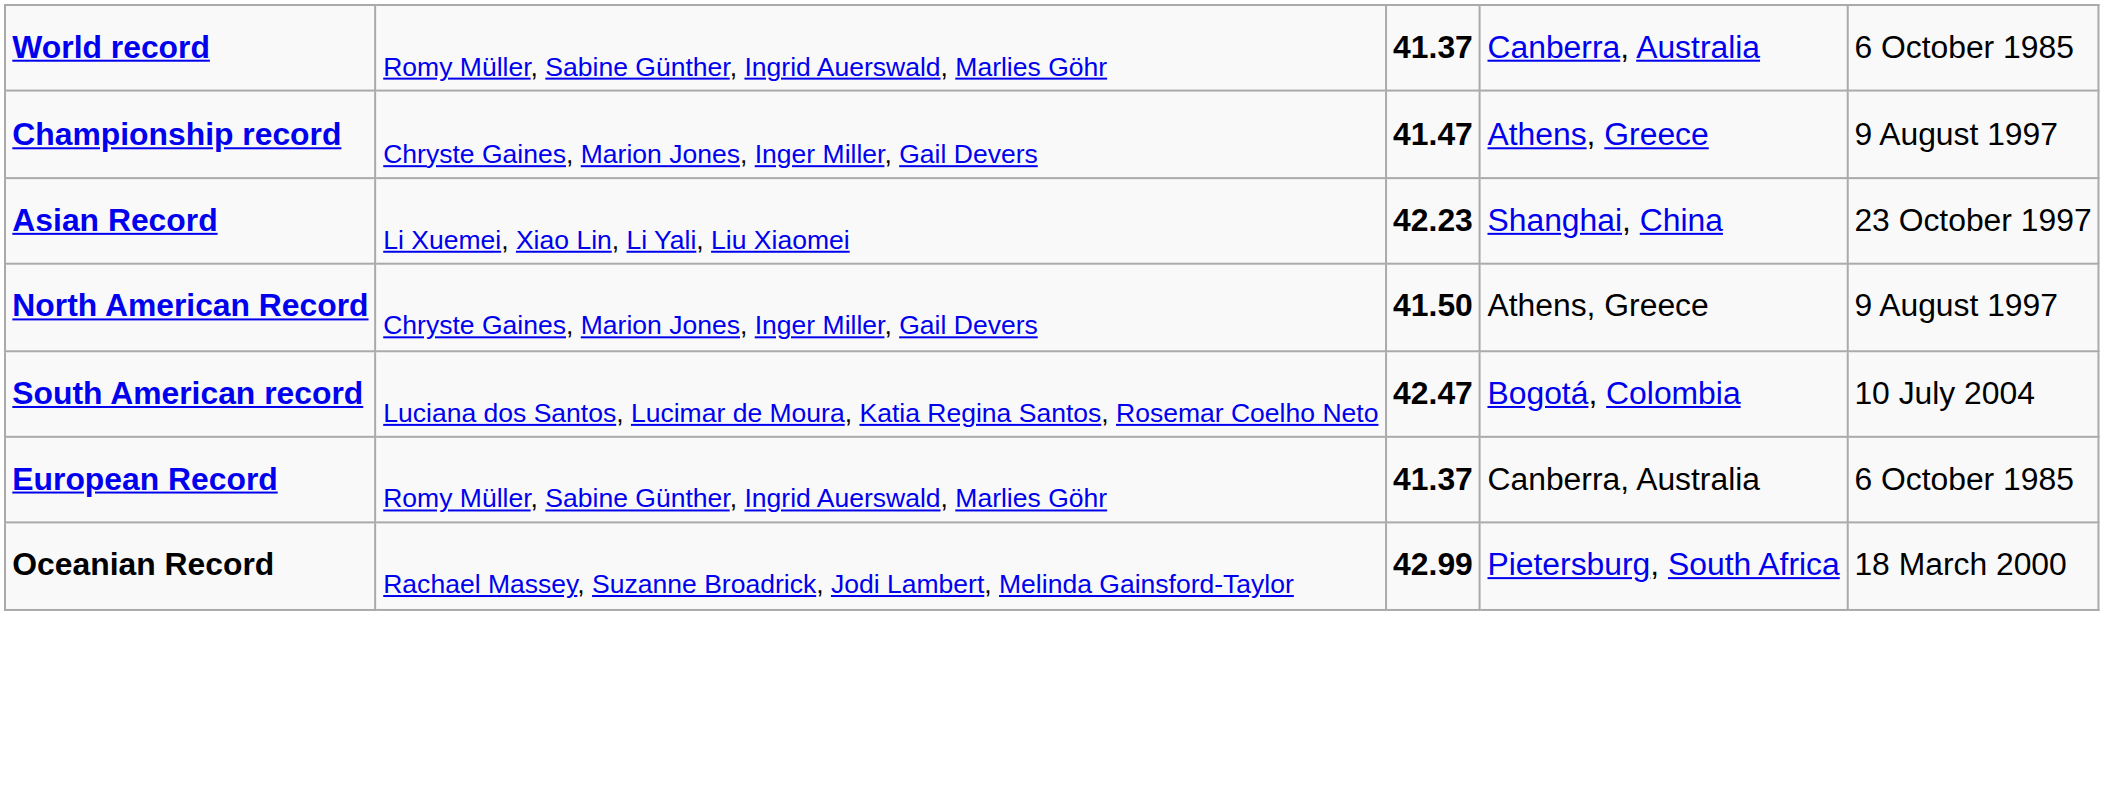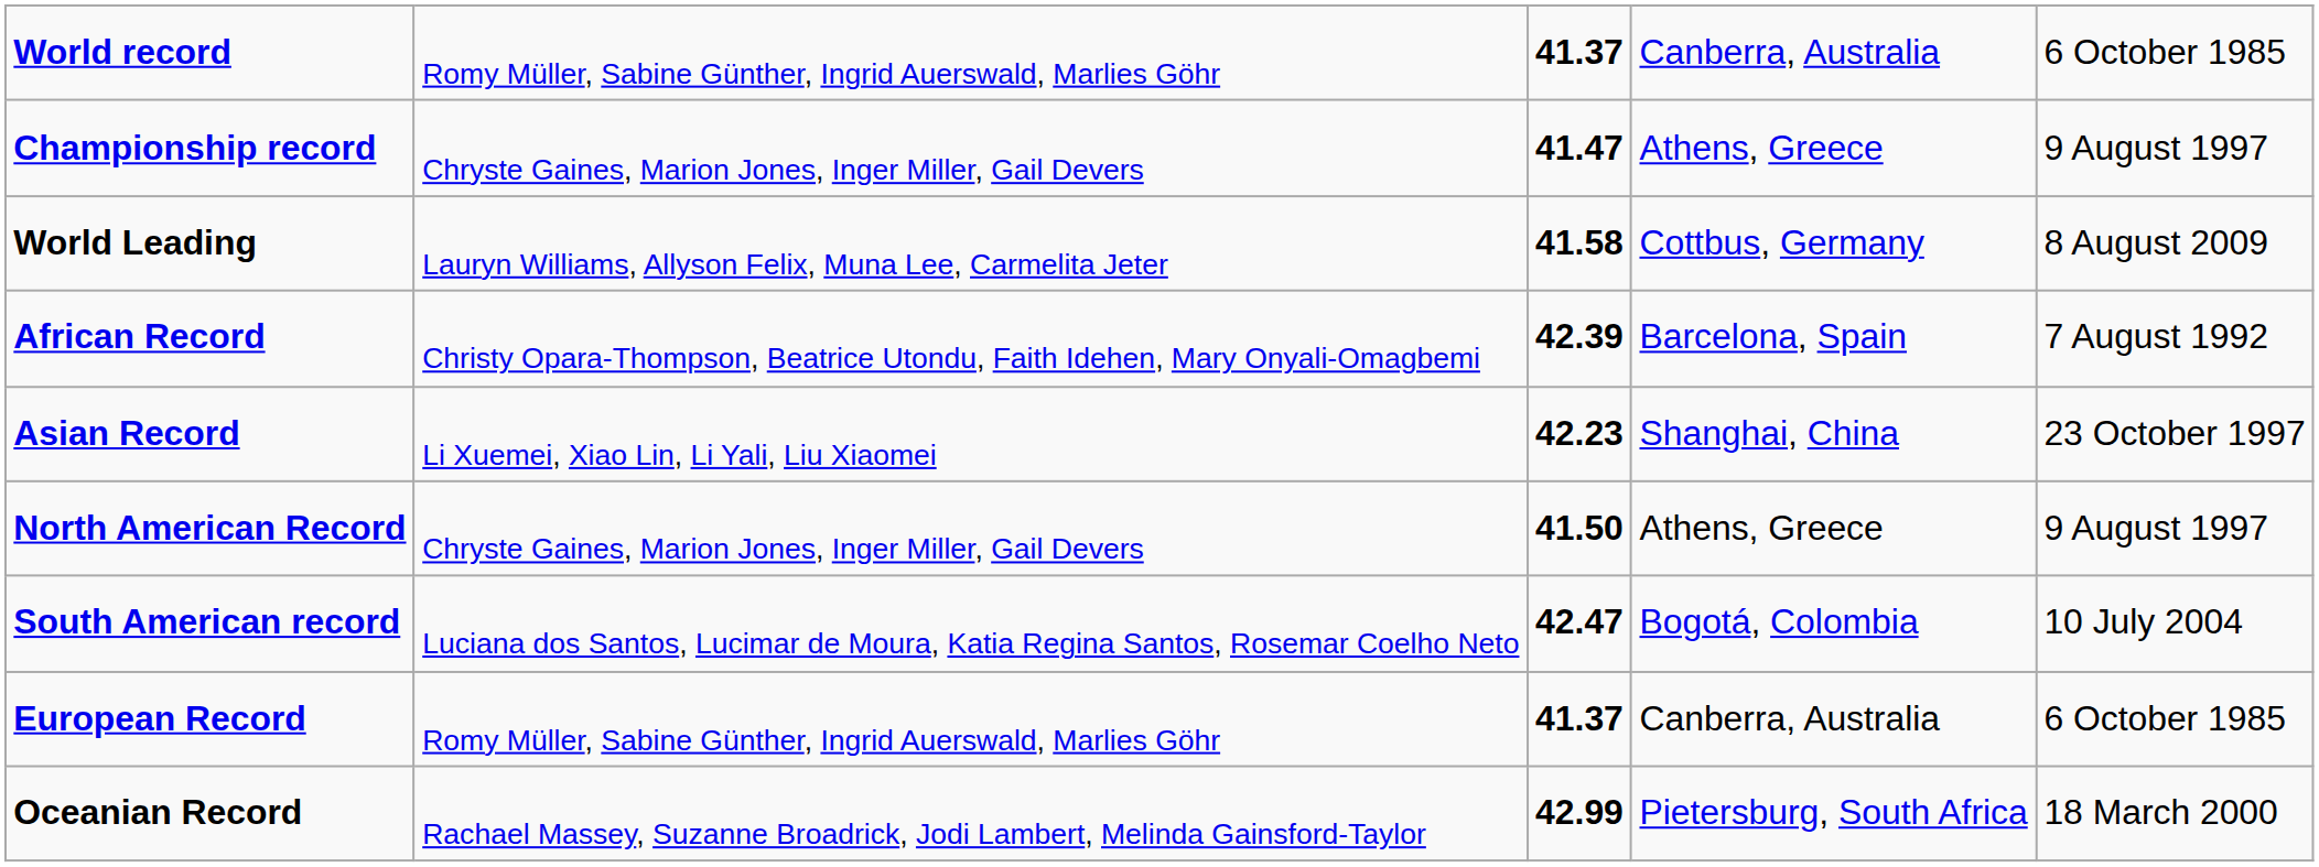 <table class="wikitable">
 <tr>
 <td><strong><a href='#'>World record</a></strong></td>
 <td><br> <small><a href='#'>Romy Müller</a>, <a href='#'>Sabine Günther</a>, <a href='#'>Ingrid Auerswald</a>, <a href='#'>Marlies Göhr</a></small></td>
 <td><strong>41.37</strong></td>
 <td><a href='#'>Canberra</a>, <a href='#'>Australia</a></td>
 <td>6 October 1985</td>
 </tr>
 <tr>
 <td><strong><a href='#'>Championship record</a></strong></td>
 <td><br> <small><a href='#'>Chryste Gaines</a>, <a href='#'>Marion Jones</a>, <a href='#'>Inger Miller</a>, <a href='#'>Gail Devers</a></small></td>
 <td><strong>41.47</strong></td>
 <td><a href='#'>Athens</a>, <a href='#'>Greece</a></td>
 <td>9 August 1997</td>
+</tr>
+<tr>
+<td><strong>World Leading</strong></td>
+<td><br> <small><a href='#'>Lauryn Williams</a>, <a href='#'>Allyson Felix</a>, <a href='#'>Muna Lee</a>, <a href='#'>Carmelita Jeter</a></small></td>
+<td><strong>41.58</strong></td>
+<td><a href='#'>Cottbus</a>, <a href='#'>Germany</a></td>
+<td>8 August 2009</td>
+</tr>
+<tr>
+<td><strong><a href='#'>African Record</a></strong></td>
+<td><br> <small><a href='#'>Christy Opara-Thompson</a>, <a href='#'>Beatrice Utondu</a>, <a href='#'>Faith Idehen</a>, <a href='#'>Mary Onyali-Omagbemi</a></small></td>
+<td><strong>42.39</strong></td>
+<td><a href='#'>Barcelona</a>, <a href='#'>Spain</a></td>
+<td>7 August 1992</td>
 </tr>
 <tr>
 <td><strong><a href='#'>Asian Record</a></strong></td>
 <td><br> <small><a href='#'>Li Xuemei</a>, <a href='#'>Xiao Lin</a>, <a href='#'>Li Yali</a>, <a href='#'>Liu Xiaomei</a></small></td>
 <td><strong>42.23</strong></td>
 <td><a href='#'>Shanghai</a>, <a href='#'>China</a></td>
 <td>23 October 1997</td>
 </tr>
 <tr>
 <td><strong><a href='#'>North American Record</a></strong></td>
 <td><br> <small><a href='#'>Chryste Gaines</a>, <a href='#'>Marion Jones</a>, <a href='#'>Inger Miller</a>, <a href='#'>Gail Devers</a></small></td>
 <td><strong>41.50</strong></td>
 <td>Athens, Greece</td>
 <td>9 August 1997</td>
 </tr>
 <tr>
 <td><strong><a href='#'>South American record</a></strong></td>
 <td><br> <small><a href='#'>Luciana dos Santos</a>, <a href='#'>Lucimar de Moura</a>, <a href='#'>Katia Regina Santos</a>, <a href='#'>Rosemar Coelho Neto</a></small></td>
 <td><strong>42.47</strong></td>
 <td><a href='#'>Bogotá</a>, <a href='#'>Colombia</a></td>
 <td>10 July 2004</td>
 </tr>
 <tr>
 <td><strong><a href='#'>European Record</a></strong></td>
 <td><br> <small><a href='#'>Romy Müller</a>, <a href='#'>Sabine Günther</a>, <a href='#'>Ingrid Auerswald</a>, <a href='#'>Marlies Göhr</a></small></td>
 <td><strong>41.37</strong></td>
 <td>Canberra, Australia</td>
 <td>6 October 1985</td>
 </tr>
 <tr>
 <td><strong>Oceanian Record</strong></td>
 <td><br> <small><a href='#'>Rachael Massey</a>, <a href='#'>Suzanne Broadrick</a>, <a href='#'>Jodi Lambert</a>, <a href='#'>Melinda Gainsford-Taylor</a></small></td>
 <td><strong>42.99</strong></td>
 <td><a href='#'>Pietersburg</a>, <a href='#'>South Africa</a></td>
 <td>18 March 2000</td>
 </tr>
 </table>
